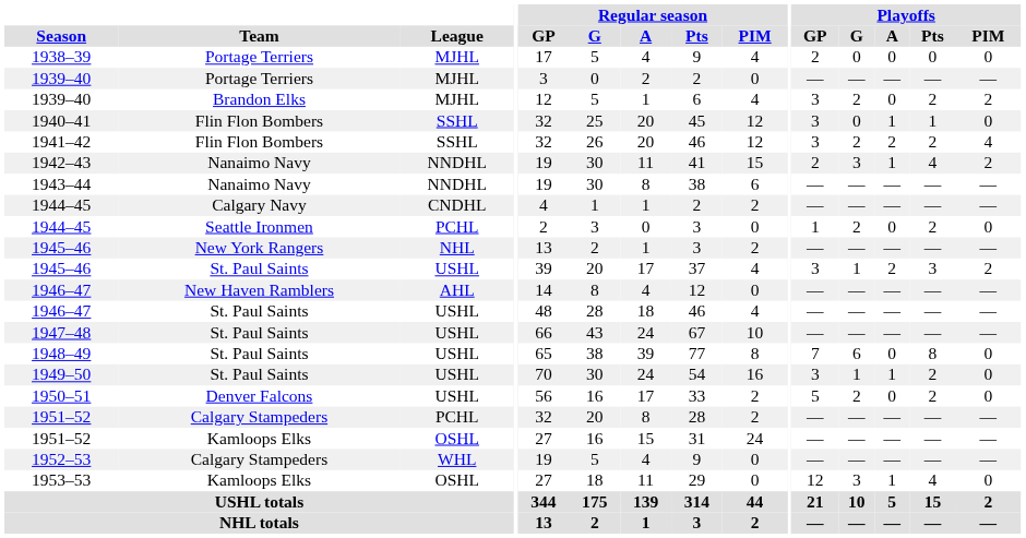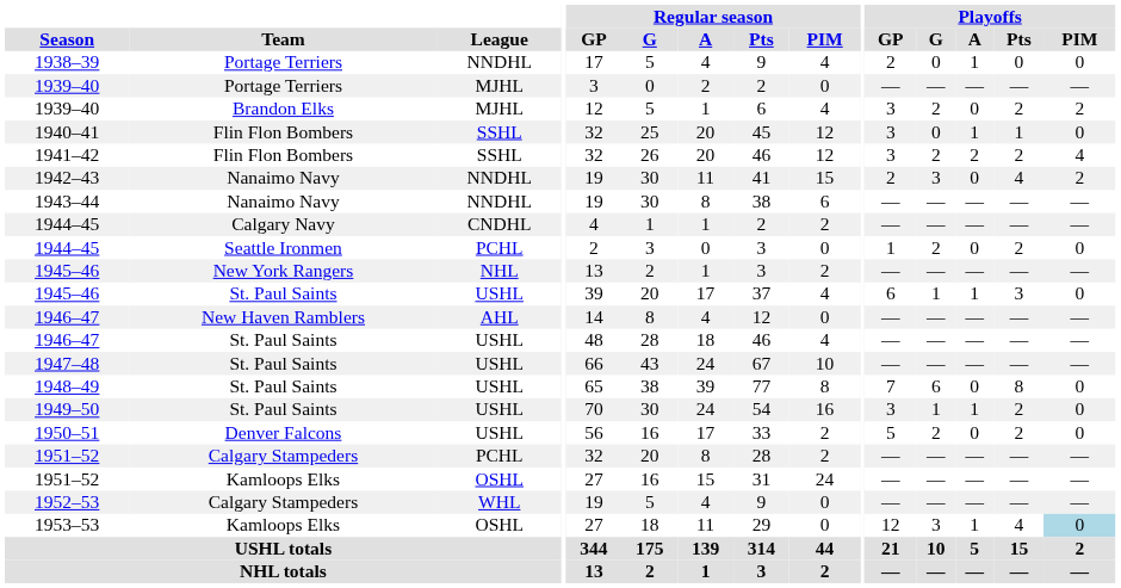 <table border="0" cellpadding="1" cellspacing="0" style="text-align:center; width:60em">
 <tr bgcolor="#e0e0e0">
 <th colspan="3" bgcolor="#ffffff"></th>
 <th rowspan="100" bgcolor="#ffffff"></th>
 <th colspan="5"><a href='#'>Regular season</a></th>
 <th rowspan="100" bgcolor="#ffffff"></th>
 <th colspan="5"><a href='#'>Playoffs</a></th>
 </tr>
 <tr bgcolor="#e0e0e0">
 <th><a href='#'>Season</a></th>
 <th>Team</th>
 <th>League</th>
 <th>GP</th>
 <th><a href='#'>G</a></th>
 <th><a href='#'>A</a></th>
 <th><a href='#'>Pts</a></th>
 <th><a href='#'>PIM</a></th>
 <th>GP</th>
 <th>G</th>
 <th>A</th>
 <th>Pts</th>
 <th>PIM</th>
 </tr>
 <tr>
 <td><a href='#'>1938–39</a></td>
 <td><a href='#'>Portage Terriers</a></td>
-<td><a href='#'>MJHL</a></td>
+<td>NNDHL</td>
 <td>17</td>
 <td>5</td>
 <td>4</td>
 <td>9</td>
 <td>4</td>
 <td>2</td>
 <td>0</td>
-<td>0</td>
+<td>1</td>
 <td>0</td>
 <td>0</td>
 </tr>
 <tr bgcolor="#f0f0f0">
 <td><a href='#'>1939–40</a></td>
 <td>Portage Terriers</td>
 <td>MJHL</td>
 <td>3</td>
 <td>0</td>
 <td>2</td>
 <td>2</td>
 <td>0</td>
 <td>—</td>
 <td>—</td>
 <td>—</td>
 <td>—</td>
 <td>—</td>
 </tr>
 <tr>
 <td>1939–40</td>
 <td><a href='#'>Brandon Elks</a></td>
 <td>MJHL</td>
 <td>12</td>
 <td>5</td>
 <td>1</td>
 <td>6</td>
 <td>4</td>
 <td>3</td>
 <td>2</td>
 <td>0</td>
 <td>2</td>
 <td>2</td>
 </tr>
 <tr bgcolor="#f0f0f0">
 <td>1940–41</td>
 <td>Flin Flon Bombers</td>
 <td><a href='#'>SSHL</a></td>
 <td>32</td>
 <td>25</td>
 <td>20</td>
 <td>45</td>
 <td>12</td>
 <td>3</td>
 <td>0</td>
 <td>1</td>
 <td>1</td>
 <td>0</td>
 </tr>
 <tr>
 <td>1941–42</td>
 <td>Flin Flon Bombers</td>
 <td>SSHL</td>
 <td>32</td>
 <td>26</td>
 <td>20</td>
 <td>46</td>
 <td>12</td>
 <td>3</td>
 <td>2</td>
 <td>2</td>
 <td>2</td>
 <td>4</td>
 </tr>
 <tr bgcolor="#f0f0f0">
 <td>1942–43</td>
 <td>Nanaimo Navy</td>
 <td>NNDHL</td>
 <td>19</td>
 <td>30</td>
 <td>11</td>
 <td>41</td>
 <td>15</td>
 <td>2</td>
 <td>3</td>
-<td>1</td>
+<td>0</td>
 <td>4</td>
 <td>2</td>
 </tr>
 <tr>
 <td>1943–44</td>
 <td>Nanaimo Navy</td>
 <td>NNDHL</td>
 <td>19</td>
 <td>30</td>
 <td>8</td>
 <td>38</td>
 <td>6</td>
 <td>—</td>
 <td>—</td>
 <td>—</td>
 <td>—</td>
 <td>—</td>
 </tr>
 <tr bgcolor="#f0f0f0">
 <td>1944–45</td>
 <td>Calgary Navy</td>
 <td>CNDHL</td>
 <td>4</td>
 <td>1</td>
 <td>1</td>
 <td>2</td>
 <td>2</td>
 <td>—</td>
 <td>—</td>
 <td>—</td>
 <td>—</td>
 <td>—</td>
 </tr>
 <tr>
 <td><a href='#'>1944–45</a></td>
 <td><a href='#'>Seattle Ironmen</a></td>
 <td><a href='#'>PCHL</a></td>
 <td>2</td>
 <td>3</td>
 <td>0</td>
 <td>3</td>
 <td>0</td>
 <td>1</td>
 <td>2</td>
 <td>0</td>
 <td>2</td>
 <td>0</td>
 </tr>
 <tr bgcolor="#f0f0f0">
 <td><a href='#'>1945–46</a></td>
 <td><a href='#'>New York Rangers</a></td>
 <td><a href='#'>NHL</a></td>
 <td>13</td>
 <td>2</td>
 <td>1</td>
 <td>3</td>
 <td>2</td>
 <td>—</td>
 <td>—</td>
 <td>—</td>
 <td>—</td>
 <td>—</td>
 </tr>
 <tr>
 <td><a href='#'>1945–46</a></td>
 <td><a href='#'>St. Paul Saints</a></td>
 <td><a href='#'>USHL</a></td>
 <td>39</td>
 <td>20</td>
 <td>17</td>
 <td>37</td>
 <td>4</td>
+<td>6</td>
+<td>1</td>
+<td>1</td>
 <td>3</td>
-<td>1</td>
-<td>2</td>
-<td>3</td>
-<td>2</td>
+<td>0</td>
 </tr>
 <tr bgcolor="#f0f0f0">
 <td><a href='#'>1946–47</a></td>
 <td><a href='#'>New Haven Ramblers</a></td>
 <td><a href='#'>AHL</a></td>
 <td>14</td>
 <td>8</td>
 <td>4</td>
 <td>12</td>
 <td>0</td>
 <td>—</td>
 <td>—</td>
 <td>—</td>
 <td>—</td>
 <td>—</td>
 </tr>
 <tr>
 <td><a href='#'>1946–47</a></td>
 <td>St. Paul Saints</td>
 <td>USHL</td>
 <td>48</td>
 <td>28</td>
 <td>18</td>
 <td>46</td>
 <td>4</td>
 <td>—</td>
 <td>—</td>
 <td>—</td>
 <td>—</td>
 <td>—</td>
 </tr>
 <tr bgcolor="#f0f0f0">
 <td><a href='#'>1947–48</a></td>
 <td>St. Paul Saints</td>
 <td>USHL</td>
 <td>66</td>
 <td>43</td>
 <td>24</td>
 <td>67</td>
 <td>10</td>
 <td>—</td>
 <td>—</td>
 <td>—</td>
 <td>—</td>
 <td>—</td>
 </tr>
 <tr>
 <td><a href='#'>1948–49</a></td>
 <td>St. Paul Saints</td>
 <td>USHL</td>
 <td>65</td>
 <td>38</td>
 <td>39</td>
 <td>77</td>
 <td>8</td>
 <td>7</td>
 <td>6</td>
 <td>0</td>
 <td>8</td>
 <td>0</td>
 </tr>
 <tr bgcolor="#f0f0f0">
 <td><a href='#'>1949–50</a></td>
 <td>St. Paul Saints</td>
 <td>USHL</td>
 <td>70</td>
 <td>30</td>
 <td>24</td>
 <td>54</td>
 <td>16</td>
 <td>3</td>
 <td>1</td>
 <td>1</td>
 <td>2</td>
 <td>0</td>
 </tr>
 <tr>
 <td><a href='#'>1950–51</a></td>
 <td><a href='#'>Denver Falcons</a></td>
 <td>USHL</td>
 <td>56</td>
 <td>16</td>
 <td>17</td>
 <td>33</td>
 <td>2</td>
 <td>5</td>
 <td>2</td>
 <td>0</td>
 <td>2</td>
 <td>0</td>
 </tr>
 <tr bgcolor="#f0f0f0">
 <td><a href='#'>1951–52</a></td>
 <td><a href='#'>Calgary Stampeders</a></td>
 <td>PCHL</td>
 <td>32</td>
 <td>20</td>
 <td>8</td>
 <td>28</td>
 <td>2</td>
 <td>—</td>
 <td>—</td>
 <td>—</td>
 <td>—</td>
 <td>—</td>
 </tr>
 <tr>
 <td>1951–52</td>
 <td>Kamloops Elks</td>
 <td><a href='#'>OSHL</a></td>
 <td>27</td>
 <td>16</td>
 <td>15</td>
 <td>31</td>
 <td>24</td>
 <td>—</td>
 <td>—</td>
 <td>—</td>
 <td>—</td>
 <td>—</td>
 </tr>
 <tr bgcolor="#f0f0f0">
 <td><a href='#'>1952–53</a></td>
 <td>Calgary Stampeders</td>
 <td><a href='#'>WHL</a></td>
 <td>19</td>
 <td>5</td>
 <td>4</td>
 <td>9</td>
 <td>0</td>
 <td>—</td>
 <td>—</td>
 <td>—</td>
 <td>—</td>
 <td>—</td>
 </tr>
 <tr>
 <td>1953–53</td>
 <td>Kamloops Elks</td>
 <td>OSHL</td>
 <td>27</td>
 <td>18</td>
 <td>11</td>
 <td>29</td>
 <td>0</td>
 <td>12</td>
 <td>3</td>
 <td>1</td>
 <td>4</td>
-<td>0</td>
+<td style="background: lightblue;">0</td>
 </tr>
 <tr bgcolor="#e0e0e0">
 <th colspan="3">USHL totals</th>
 <th>344</th>
 <th>175</th>
 <th>139</th>
 <th>314</th>
 <th>44</th>
 <th>21</th>
 <th>10</th>
 <th>5</th>
 <th>15</th>
 <th>2</th>
 </tr>
 <tr bgcolor="#e0e0e0">
 <th colspan="3">NHL totals</th>
 <th>13</th>
 <th>2</th>
 <th>1</th>
 <th>3</th>
 <th>2</th>
 <th>—</th>
 <th>—</th>
 <th>—</th>
 <th>—</th>
 <th>—</th>
 </tr>
 </table>
